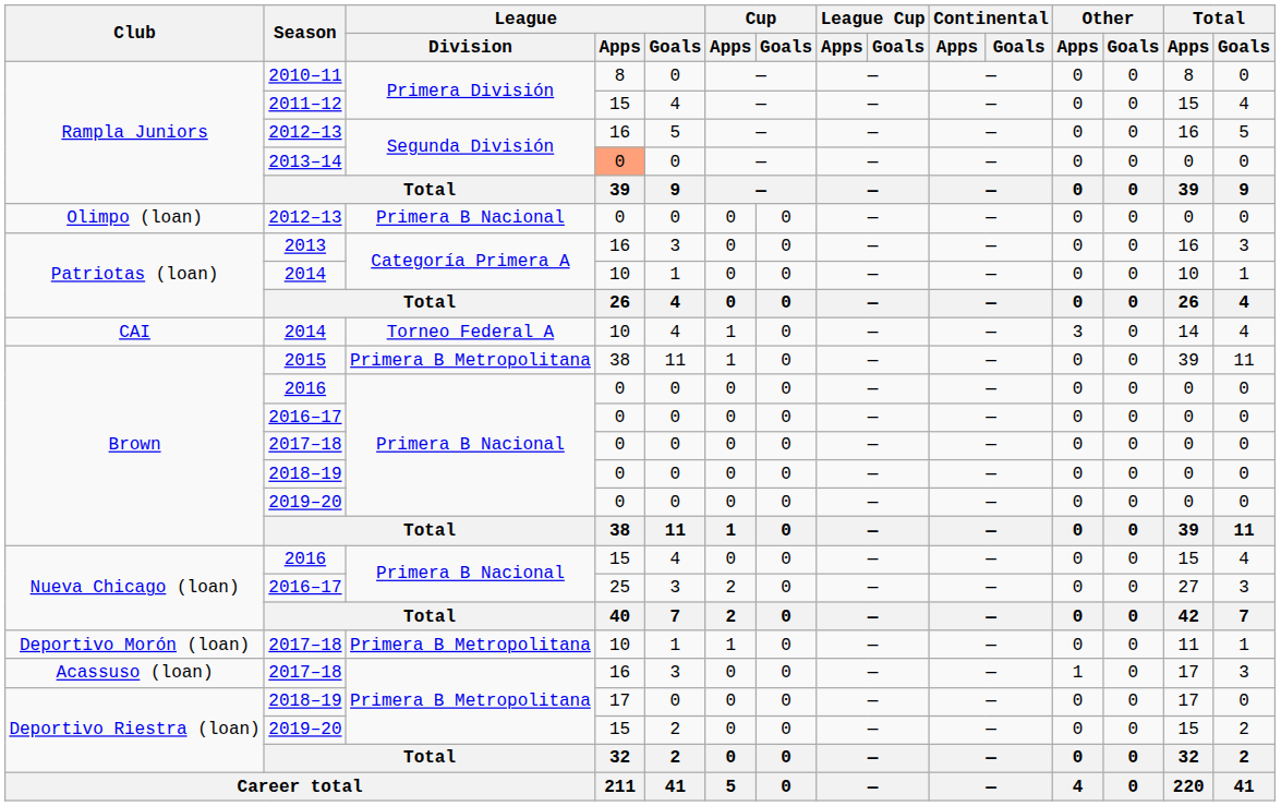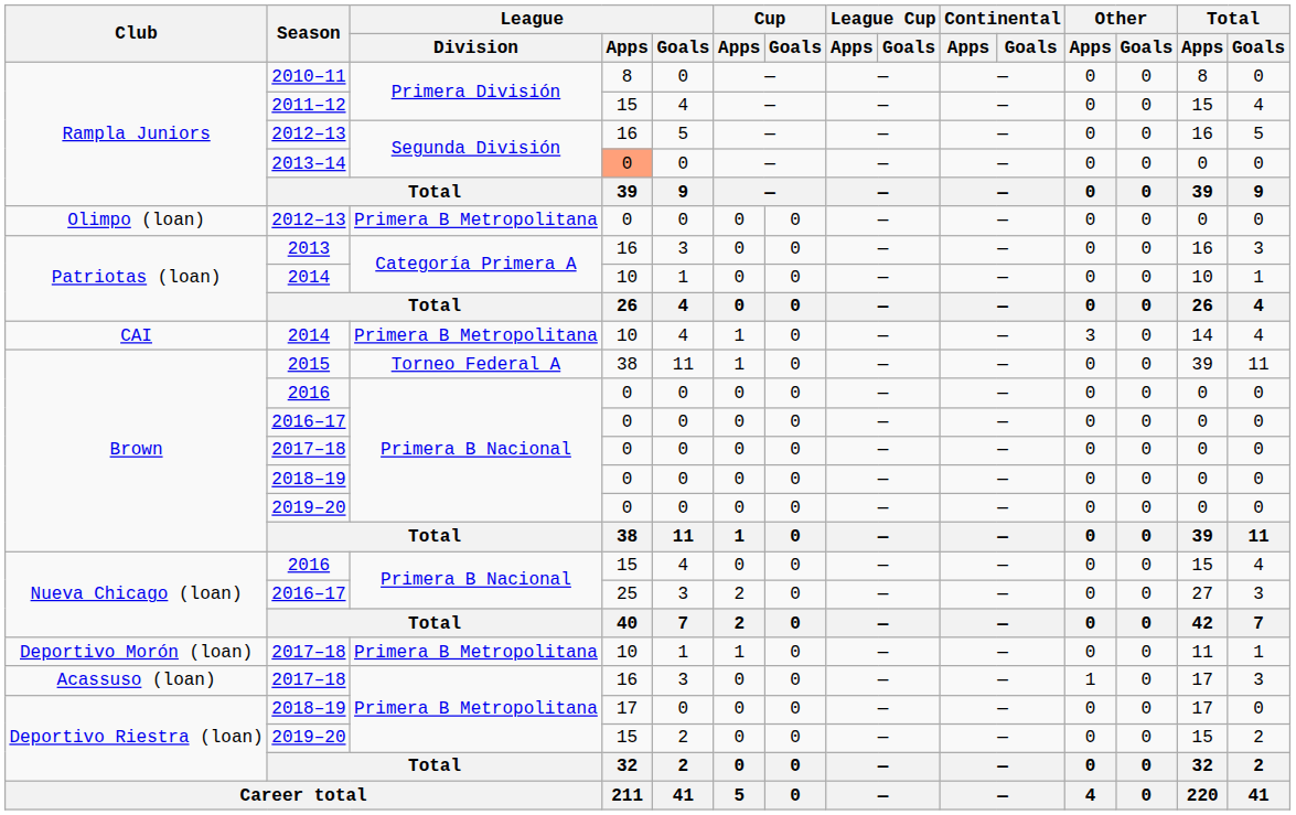 <table class="wikitable" style="text-align:center">
 <tr>
 <th rowspan="2">Club</th>
 <th rowspan="2">Season</th>
 <th colspan="3">League</th>
 <th colspan="2">Cup</th>
 <th colspan="2">League Cup</th>
 <th colspan="2">Continental</th>
 <th colspan="2">Other</th>
 <th colspan="2">Total</th>
 </tr>
 <tr>
 <th>Division</th>
 <th>Apps</th>
 <th>Goals</th>
 <th>Apps</th>
 <th>Goals</th>
 <th>Apps</th>
 <th>Goals</th>
 <th>Apps</th>
 <th>Goals</th>
 <th>Apps</th>
 <th>Goals</th>
 <th>Apps</th>
 <th>Goals</th>
 </tr>
 <tr>
 <td rowspan="5"><a href='#'>Rampla Juniors</a></td>
 <td><a href='#'>2010–11</a></td>
 <td rowspan="2"><a href='#'>Primera División</a></td>
 <td>8</td>
 <td>0</td>
 <td colspan="2">—</td>
 <td colspan="2">—</td>
 <td colspan="2">—</td>
 <td>0</td>
 <td>0</td>
 <td>8</td>
 <td>0</td>
 </tr>
 <tr>
 <td><a href='#'>2011–12</a></td>
 <td>15</td>
 <td>4</td>
 <td colspan="2">—</td>
 <td colspan="2">—</td>
 <td colspan="2">—</td>
 <td>0</td>
 <td>0</td>
 <td>15</td>
 <td>4</td>
 </tr>
 <tr>
 <td><a href='#'>2012–13</a></td>
 <td rowspan="2"><a href='#'>Segunda División</a></td>
 <td>16</td>
 <td>5</td>
 <td colspan="2">—</td>
 <td colspan="2">—</td>
 <td colspan="2">—</td>
 <td>0</td>
 <td>0</td>
 <td>16</td>
 <td>5</td>
 </tr>
 <tr>
 <td><a href='#'>2013–14</a></td>
 <td style="background: lightsalmon;">0</td>
 <td>0</td>
 <td colspan="2">—</td>
 <td colspan="2">—</td>
 <td colspan="2">—</td>
 <td>0</td>
 <td>0</td>
 <td>0</td>
 <td>0</td>
 </tr>
 <tr>
 <th colspan="2">Total</th>
 <th>39</th>
 <th>9</th>
 <th colspan="2">—</th>
 <th colspan="2">—</th>
 <th colspan="2">—</th>
 <th>0</th>
 <th>0</th>
 <th>39</th>
 <th>9</th>
 </tr>
 <tr>
 <td rowspan="1"><a href='#'>Olimpo</a> (loan)</td>
 <td><a href='#'>2012–13</a></td>
-<td rowspan="1"><a href='#'>Primera B Nacional</a></td>
+<td rowspan="1"><a href='#'>Primera B Metropolitana</a></td>
 <td>0</td>
 <td>0</td>
 <td>0</td>
 <td>0</td>
 <td colspan="2">—</td>
 <td colspan="2">—</td>
 <td>0</td>
 <td>0</td>
 <td>0</td>
 <td>0</td>
 </tr>
 <tr>
 <td rowspan="3"><a href='#'>Patriotas</a> (loan)</td>
 <td><a href='#'>2013</a></td>
 <td rowspan="2"><a href='#'>Categoría Primera A</a></td>
 <td>16</td>
 <td>3</td>
 <td>0</td>
 <td>0</td>
 <td colspan="2">—</td>
 <td colspan="2">—</td>
 <td>0</td>
 <td>0</td>
 <td>16</td>
 <td>3</td>
 </tr>
 <tr>
 <td><a href='#'>2014</a></td>
 <td>10</td>
 <td>1</td>
 <td>0</td>
 <td>0</td>
 <td colspan="2">—</td>
 <td colspan="2">—</td>
 <td>0</td>
 <td>0</td>
 <td>10</td>
 <td>1</td>
 </tr>
 <tr>
 <th colspan="2">Total</th>
 <th>26</th>
 <th>4</th>
 <th>0</th>
 <th>0</th>
 <th colspan="2">—</th>
 <th colspan="2">—</th>
 <th>0</th>
 <th>0</th>
 <th>26</th>
 <th>4</th>
 </tr>
 <tr>
 <td rowspan="1"><a href='#'>CAI</a></td>
 <td><a href='#'>2014</a></td>
-<td rowspan="1"><a href='#'>Torneo Federal A</a></td>
+<td rowspan="1"><a href='#'>Primera B Metropolitana</a></td>
 <td>10</td>
 <td>4</td>
 <td>1</td>
 <td>0</td>
 <td colspan="2">—</td>
 <td colspan="2">—</td>
 <td>3</td>
 <td>0</td>
 <td>14</td>
 <td>4</td>
 </tr>
 <tr>
 <td rowspan="7"><a href='#'>Brown</a></td>
 <td><a href='#'>2015</a></td>
-<td rowspan="1"><a href='#'>Primera B Metropolitana</a></td>
+<td rowspan="1"><a href='#'>Torneo Federal A</a></td>
 <td>38</td>
 <td>11</td>
 <td>1</td>
 <td>0</td>
 <td colspan="2">—</td>
 <td colspan="2">—</td>
 <td>0</td>
 <td>0</td>
 <td>39</td>
 <td>11</td>
 </tr>
 <tr>
 <td><a href='#'>2016</a></td>
 <td rowspan="5"><a href='#'>Primera B Nacional</a></td>
 <td>0</td>
 <td>0</td>
 <td>0</td>
 <td>0</td>
 <td colspan="2">—</td>
 <td colspan="2">—</td>
 <td>0</td>
 <td>0</td>
 <td>0</td>
 <td>0</td>
 </tr>
 <tr>
 <td><a href='#'>2016–17</a></td>
 <td>0</td>
 <td>0</td>
 <td>0</td>
 <td>0</td>
 <td colspan="2">—</td>
 <td colspan="2">—</td>
 <td>0</td>
 <td>0</td>
 <td>0</td>
 <td>0</td>
 </tr>
 <tr>
 <td><a href='#'>2017–18</a></td>
 <td>0</td>
 <td>0</td>
 <td>0</td>
 <td>0</td>
 <td colspan="2">—</td>
 <td colspan="2">—</td>
 <td>0</td>
 <td>0</td>
 <td>0</td>
 <td>0</td>
 </tr>
 <tr>
 <td><a href='#'>2018–19</a></td>
 <td>0</td>
 <td>0</td>
 <td>0</td>
 <td>0</td>
 <td colspan="2">—</td>
 <td colspan="2">—</td>
 <td>0</td>
 <td>0</td>
 <td>0</td>
 <td>0</td>
 </tr>
 <tr>
 <td><a href='#'>2019–20</a></td>
 <td>0</td>
 <td>0</td>
 <td>0</td>
 <td>0</td>
 <td colspan="2">—</td>
 <td colspan="2">—</td>
 <td>0</td>
 <td>0</td>
 <td>0</td>
 <td>0</td>
 </tr>
 <tr>
 <th colspan="2">Total</th>
 <th>38</th>
 <th>11</th>
 <th>1</th>
 <th>0</th>
 <th colspan="2">—</th>
 <th colspan="2">—</th>
 <th>0</th>
 <th>0</th>
 <th>39</th>
 <th>11</th>
 </tr>
 <tr>
 <td rowspan="3"><a href='#'>Nueva Chicago</a> (loan)</td>
 <td><a href='#'>2016</a></td>
 <td rowspan="2"><a href='#'>Primera B Nacional</a></td>
 <td>15</td>
 <td>4</td>
 <td>0</td>
 <td>0</td>
 <td colspan="2">—</td>
 <td colspan="2">—</td>
 <td>0</td>
 <td>0</td>
 <td>15</td>
 <td>4</td>
 </tr>
 <tr>
 <td><a href='#'>2016–17</a></td>
 <td>25</td>
 <td>3</td>
 <td>2</td>
 <td>0</td>
 <td colspan="2">—</td>
 <td colspan="2">—</td>
 <td>0</td>
 <td>0</td>
 <td>27</td>
 <td>3</td>
 </tr>
 <tr>
 <th colspan="2">Total</th>
 <th>40</th>
 <th>7</th>
 <th>2</th>
 <th>0</th>
 <th colspan="2">—</th>
 <th colspan="2">—</th>
 <th>0</th>
 <th>0</th>
 <th>42</th>
 <th>7</th>
 </tr>
 <tr>
 <td rowspan="1"><a href='#'>Deportivo Morón</a> (loan)</td>
 <td><a href='#'>2017–18</a></td>
 <td rowspan="1"><a href='#'>Primera B Metropolitana</a></td>
 <td>10</td>
 <td>1</td>
 <td>1</td>
 <td>0</td>
 <td colspan="2">—</td>
 <td colspan="2">—</td>
 <td>0</td>
 <td>0</td>
 <td>11</td>
 <td>1</td>
 </tr>
 <tr>
 <td rowspan="1"><a href='#'>Acassuso</a> (loan)</td>
 <td><a href='#'>2017–18</a></td>
 <td rowspan="3"><a href='#'>Primera B Metropolitana</a></td>
 <td>16</td>
 <td>3</td>
 <td>0</td>
 <td>0</td>
 <td colspan="2">—</td>
 <td colspan="2">—</td>
 <td>1</td>
 <td>0</td>
 <td>17</td>
 <td>3</td>
 </tr>
 <tr>
 <td rowspan="3"><a href='#'>Deportivo Riestra</a> (loan)</td>
 <td><a href='#'>2018–19</a></td>
 <td>17</td>
 <td>0</td>
 <td>0</td>
 <td>0</td>
 <td colspan="2">—</td>
 <td colspan="2">—</td>
 <td>0</td>
 <td>0</td>
 <td>17</td>
 <td>0</td>
 </tr>
 <tr>
 <td><a href='#'>2019–20</a></td>
 <td>15</td>
 <td>2</td>
 <td>0</td>
 <td>0</td>
 <td colspan="2">—</td>
 <td colspan="2">—</td>
 <td>0</td>
 <td>0</td>
 <td>15</td>
 <td>2</td>
 </tr>
 <tr>
 <th colspan="2">Total</th>
 <th>32</th>
 <th>2</th>
 <th>0</th>
 <th>0</th>
 <th colspan="2">—</th>
 <th colspan="2">—</th>
 <th>0</th>
 <th>0</th>
 <th>32</th>
 <th>2</th>
 </tr>
 <tr>
 <th colspan="3">Career total</th>
 <th>211</th>
 <th>41</th>
 <th>5</th>
 <th>0</th>
 <th colspan="2">—</th>
 <th colspan="2">—</th>
 <th>4</th>
 <th>0</th>
 <th>220</th>
 <th>41</th>
 </tr>
 </table>
